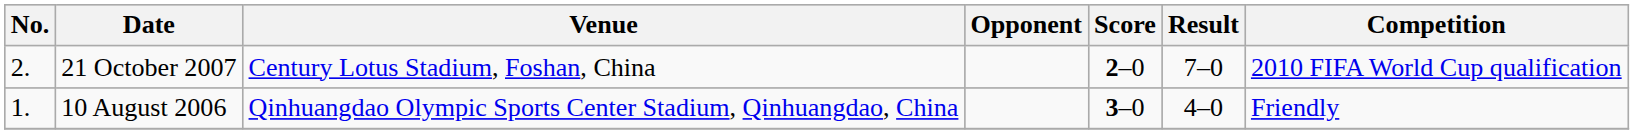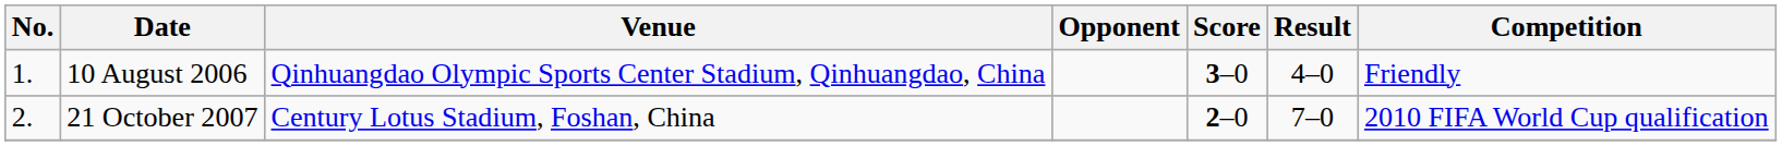 <table class="wikitable">
 <tr>
 <th>No.</th>
 <th>Date</th>
 <th>Venue</th>
 <th>Opponent</th>
 <th>Score</th>
 <th>Result</th>
 <th>Competition</th>
 </tr>
 <tr>
+<td>1.</td>
+<td>10 August 2006</td>
+<td><a href='#'>Qinhuangdao Olympic Sports Center Stadium</a>, <a href='#'>Qinhuangdao</a>, <a href='#'>China</a></td>
+<td></td>
+<td align=center><strong>3</strong>–0</td>
+<td align=center>4–0</td>
+<td><a href='#'>Friendly</a></td>
+</tr>
+<tr>
 <td>2.</td>
 <td>21 October 2007</td>
 <td><a href='#'>Century Lotus Stadium</a>, <a href='#'>Foshan</a>, China</td>
 <td></td>
 <td align=center><strong>2</strong>–0</td>
 <td align=center>7–0</td>
 <td><a href='#'>2010 FIFA World Cup qualification</a></td>
 </tr>
 <tr>
-<td>1.</td>
-<td>10 August 2006</td>
-<td><a href='#'>Qinhuangdao Olympic Sports Center Stadium</a>, <a href='#'>Qinhuangdao</a>, <a href='#'>China</a></td>
-<td></td>
-<td align=center><strong>3</strong>–0</td>
-<td align=center>4–0</td>
-<td><a href='#'>Friendly</a></td>
-</tr>
-<tr>
 </tr>
 </table>
